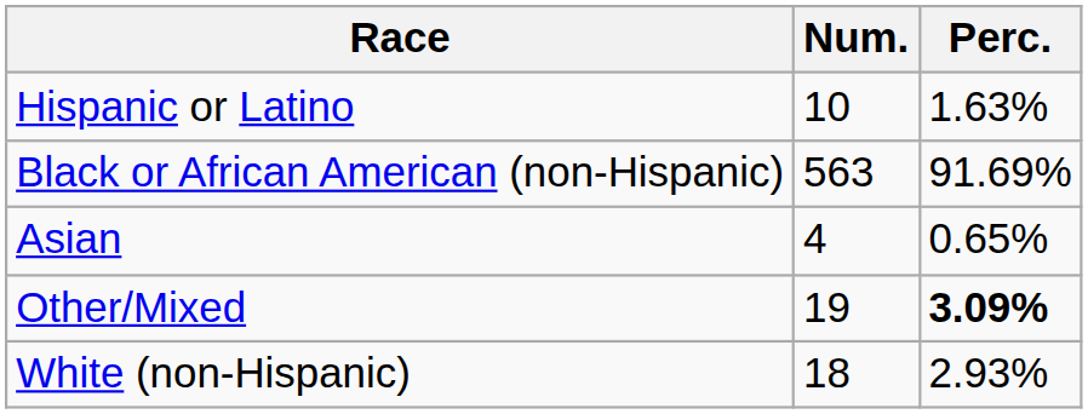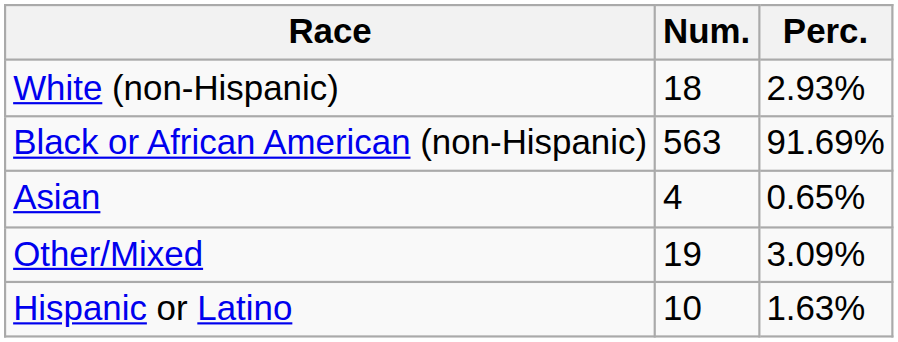 <table class="wikitable">
 <tr>
 <th>Race</th>
 <th>Num.</th>
 <th>Perc.</th>
 </tr>
 <tr>
-<td><a href='#'>Hispanic</a> or <a href='#'>Latino</a></td>
-<td>10</td>
-<td>1.63%</td>
+<td><a href='#'>White</a> (non-Hispanic)</td>
+<td>18</td>
+<td>2.93%</td>
 </tr>
 <tr>
 <td><a href='#'>Black or African American</a> (non-Hispanic)</td>
 <td>563</td>
 <td>91.69%</td>
 </tr>
 <tr>
 <td><a href='#'>Asian</a></td>
 <td>4</td>
 <td>0.65%</td>
 </tr>
 <tr>
 <td><a href='#'>Other/Mixed</a></td>
 <td>19</td>
-<td><strong>3.09%</strong></td>
+<td>3.09%</td>
 </tr>
 <tr>
-<td><a href='#'>White</a> (non-Hispanic)</td>
-<td>18</td>
-<td>2.93%</td>
+<td><a href='#'>Hispanic</a> or <a href='#'>Latino</a></td>
+<td>10</td>
+<td>1.63%</td>
 </tr>
 </table>
